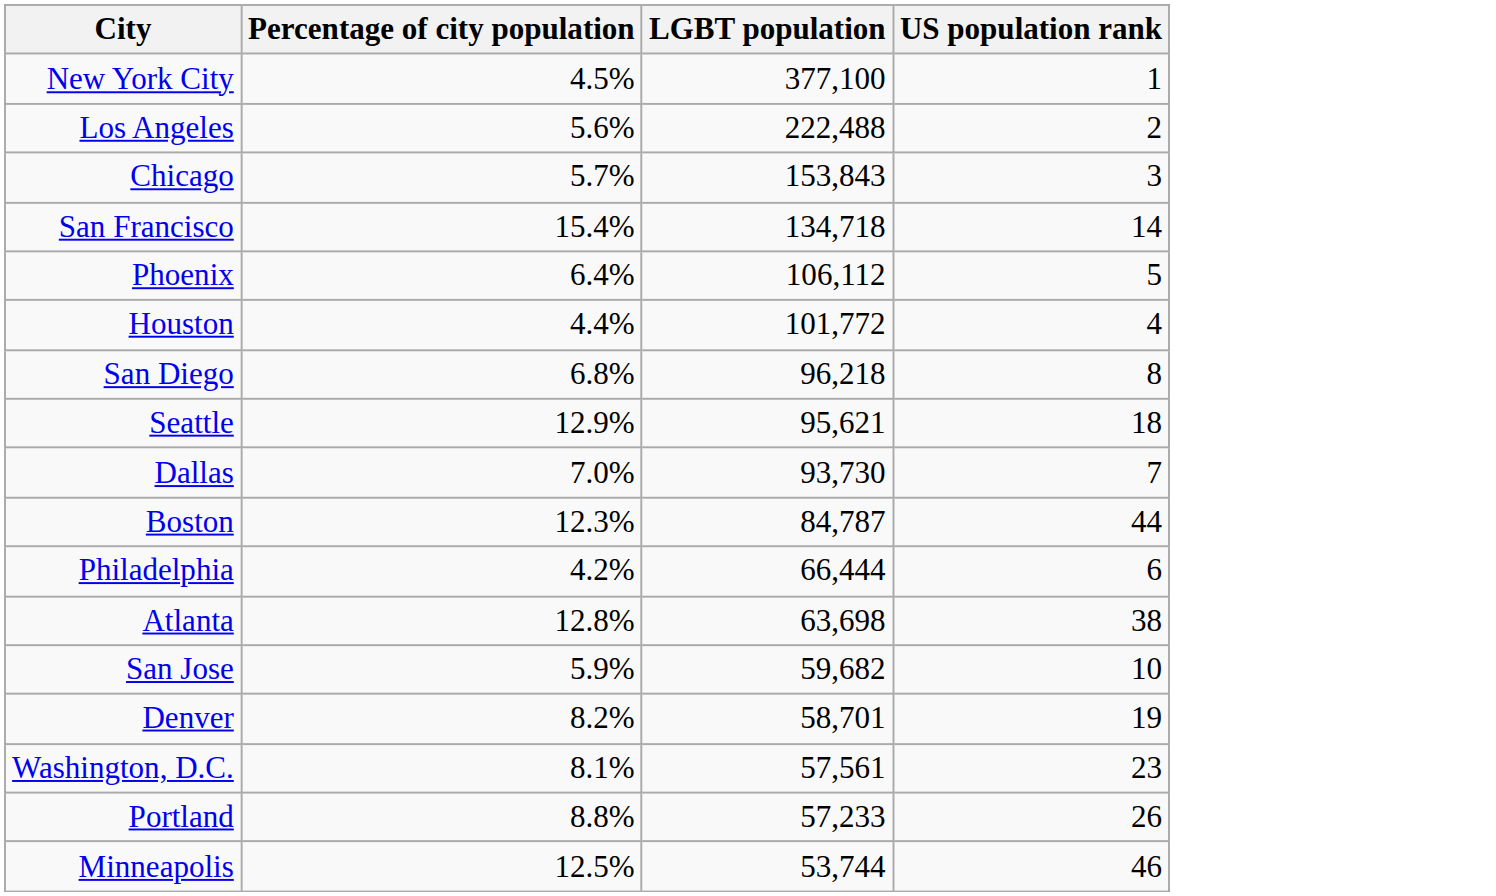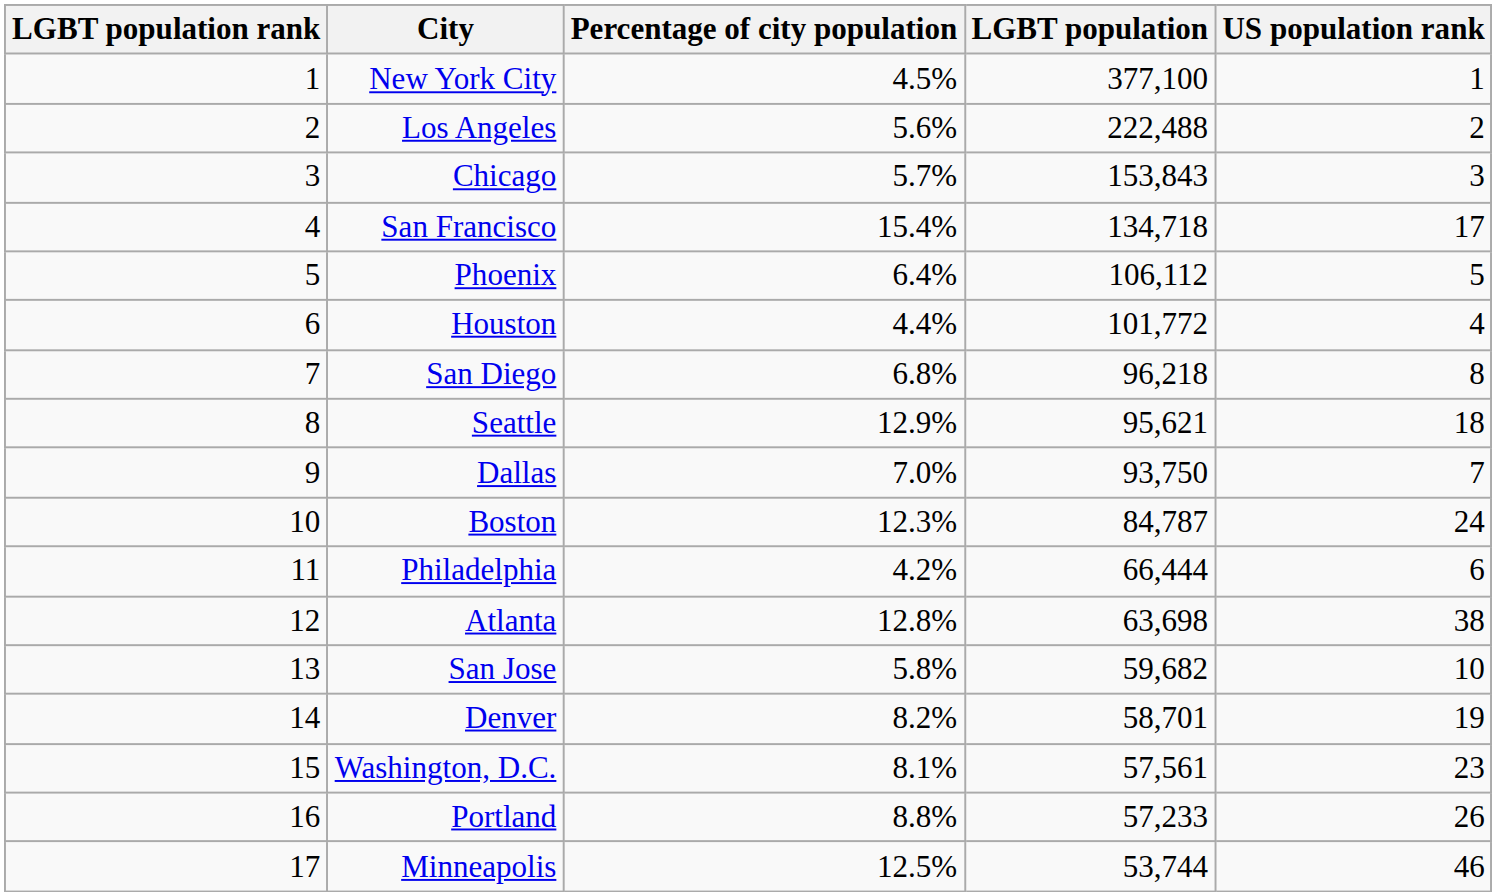 <table class="wikitable" style="text-align:right;">
 <tr>
+<th>LGBT population rank</th>
 <th>City</th>
 <th>Percentage of city population</th>
 <th>LGBT population</th>
 <th>US population rank</th>
 </tr>
 <tr>
+<td>1</td>
 <td><a href='#'>New York City</a></td>
 <td>4.5%</td>
 <td>377,100</td>
 <td>1</td>
 </tr>
 <tr>
+<td>2</td>
 <td><a href='#'>Los Angeles</a></td>
 <td>5.6%</td>
 <td>222,488</td>
 <td>2</td>
 </tr>
 <tr>
+<td>3</td>
 <td><a href='#'>Chicago</a></td>
 <td>5.7%</td>
 <td>153,843</td>
 <td>3</td>
 </tr>
 <tr>
+<td>4</td>
 <td><a href='#'>San Francisco</a></td>
 <td>15.4%</td>
 <td>134,718</td>
-<td>14</td>
+<td>17</td>
 </tr>
 <tr>
+<td>5</td>
 <td><a href='#'>Phoenix</a></td>
 <td>6.4%</td>
 <td>106,112</td>
 <td>5</td>
 </tr>
 <tr>
+<td>6</td>
 <td><a href='#'>Houston</a></td>
 <td>4.4%</td>
 <td>101,772</td>
 <td>4</td>
 </tr>
 <tr>
+<td>7</td>
 <td><a href='#'>San Diego</a></td>
 <td>6.8%</td>
 <td>96,218</td>
 <td>8</td>
 </tr>
 <tr>
+<td>8</td>
 <td><a href='#'>Seattle</a></td>
 <td>12.9%</td>
 <td>95,621</td>
 <td>18</td>
 </tr>
 <tr>
+<td>9</td>
 <td><a href='#'>Dallas</a></td>
 <td>7.0%</td>
-<td>93,730</td>
+<td>93,750</td>
 <td>7</td>
 </tr>
 <tr>
+<td>10</td>
 <td><a href='#'>Boston</a></td>
 <td>12.3%</td>
 <td>84,787</td>
-<td>44</td>
+<td>24</td>
 </tr>
 <tr>
+<td>11</td>
 <td><a href='#'>Philadelphia</a></td>
 <td>4.2%</td>
 <td>66,444</td>
 <td>6</td>
 </tr>
 <tr>
+<td>12</td>
 <td><a href='#'>Atlanta</a></td>
 <td>12.8%</td>
 <td>63,698</td>
 <td>38</td>
 </tr>
 <tr>
+<td>13</td>
 <td><a href='#'>San Jose</a></td>
-<td>5.9%</td>
+<td>5.8%</td>
 <td>59,682</td>
 <td>10</td>
 </tr>
 <tr>
+<td>14</td>
 <td><a href='#'>Denver</a></td>
 <td>8.2%</td>
 <td>58,701</td>
 <td>19</td>
 </tr>
 <tr>
+<td>15</td>
 <td><a href='#'>Washington, D.C.</a></td>
 <td>8.1%</td>
 <td>57,561</td>
 <td>23</td>
 </tr>
 <tr>
+<td>16</td>
 <td><a href='#'>Portland</a></td>
 <td>8.8%</td>
 <td>57,233</td>
 <td>26</td>
 </tr>
 <tr>
+<td>17</td>
 <td><a href='#'>Minneapolis</a></td>
 <td>12.5%</td>
 <td>53,744</td>
 <td>46</td>
 </tr>
 </table>
